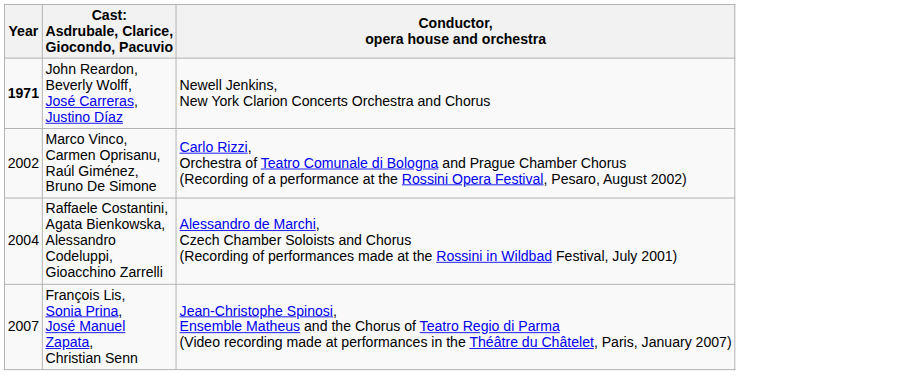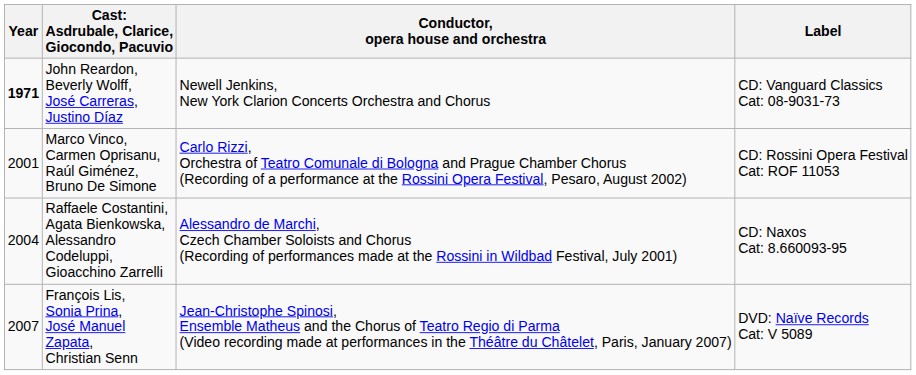 <table class="wikitable">
 <tr>
 <th>Year</th>
 <th width="145">Cast:<br>Asdrubale, Clarice, Giocondo, Pacuvio</th>
 <th>Conductor,<br>opera house and orchestra</th>
+<th>Label</th>
 </tr>
 <tr>
 <td><strong>1971</strong></td>
 <td>John Reardon,<br>Beverly Wolff,<br><a href='#'>José Carreras</a>,<br><a href='#'>Justino Díaz</a></td>
 <td>Newell Jenkins,<br>New York Clarion Concerts Orchestra and Chorus</td>
+<td>CD: Vanguard Classics<br>Cat: 08-9031-73</td>
 </tr>
 <tr>
-<td>2002</td>
+<td>2001</td>
 <td>Marco Vinco,<br>Carmen Oprisanu,<br>Raúl Giménez,<br>Bruno De Simone</td>
 <td><a href='#'>Carlo Rizzi</a>,<br>Orchestra of <a href='#'>Teatro Comunale di Bologna</a> and Prague Chamber Chorus<br>(Recording of a performance at the <a href='#'>Rossini Opera Festival</a>, Pesaro, August 2002)</td>
+<td>CD: Rossini Opera Festival<br>Cat: ROF 11053</td>
 </tr>
 <tr>
 <td>2004</td>
 <td>Raffaele Costantini,<br>Agata Bienkowska,<br>Alessandro Codeluppi,<br>Gioacchino Zarrelli</td>
 <td><a href='#'>Alessandro de Marchi</a>,<br>Czech Chamber Soloists and Chorus<br>(Recording of performances made at the <a href='#'>Rossini in Wildbad</a> Festival, July 2001)</td>
+<td>CD: Naxos<br>Cat: 8.660093-95</td>
 </tr>
 <tr>
 <td>2007</td>
 <td>François Lis,<br><a href='#'>Sonia Prina</a>,<br><a href='#'>José Manuel Zapata</a>,<br>Christian Senn</td>
 <td><a href='#'>Jean-Christophe Spinosi</a>,<br><a href='#'>Ensemble Matheus</a> and the Chorus of <a href='#'>Teatro Regio di Parma</a><br>(Video recording made at performances in the <a href='#'>Théâtre du Châtelet</a>, Paris, January 2007)</td>
+<td>DVD: <a href='#'>Naïve Records</a><br>Cat: V 5089</td>
 </tr>
 </table>
